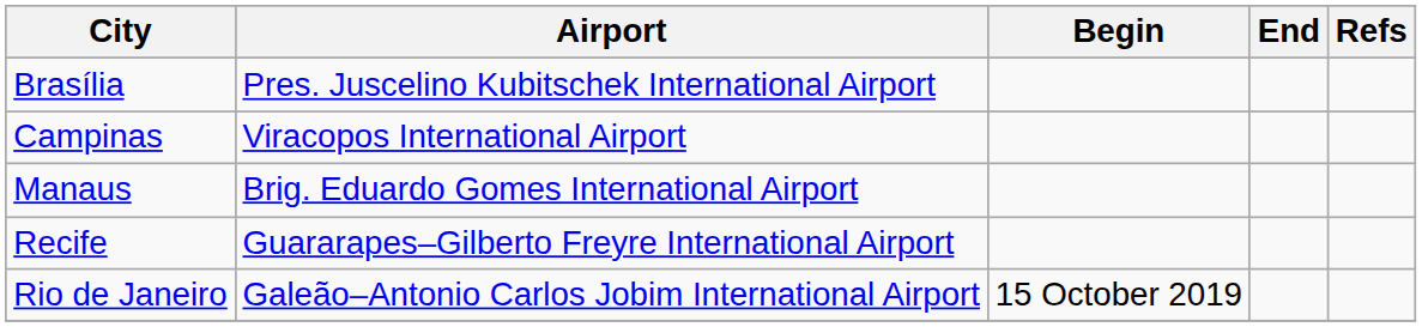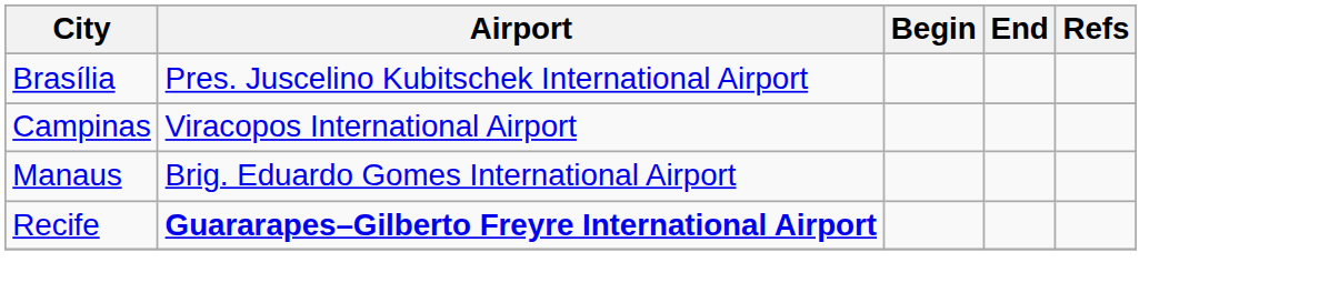 <table class="wikitable sortable">
 <tr>
 <th>City</th>
 <th>Airport</th>
 <th>Begin</th>
 <th>End</th>
 <th class="unsortable">Refs</th>
 </tr>
 <tr>
 <td><a href='#'>Brasília</a></td>
 <td><a href='#'>Pres. Juscelino Kubitschek International Airport</a></td>
 <td></td>
 <td></td>
 <td></td>
 </tr>
 <tr>
 <td><a href='#'>Campinas</a></td>
 <td><a href='#'>Viracopos International Airport</a></td>
 <td></td>
 <td></td>
 <td></td>
 </tr>
 <tr>
 <td><a href='#'>Manaus</a></td>
 <td><a href='#'>Brig. Eduardo Gomes International Airport</a></td>
 <td></td>
 <td></td>
 <td></td>
 </tr>
 <tr>
 <td><a href='#'>Recife</a></td>
-<td><a href='#'>Guararapes–Gilberto Freyre International Airport</a></td>
+<td><strong><a href='#'>Guararapes–Gilberto Freyre International Airport</a></strong></td>
 <td></td>
-<td></td>
-<td></td>
-</tr>
-<tr>
-<td><a href='#'>Rio de Janeiro</a></td>
-<td><a href='#'>Galeão–Antonio Carlos Jobim International Airport</a></td>
-<td>15 October 2019</td>
 <td></td>
 <td></td>
 </tr>
 <tr>
 </tr>
 </table>
